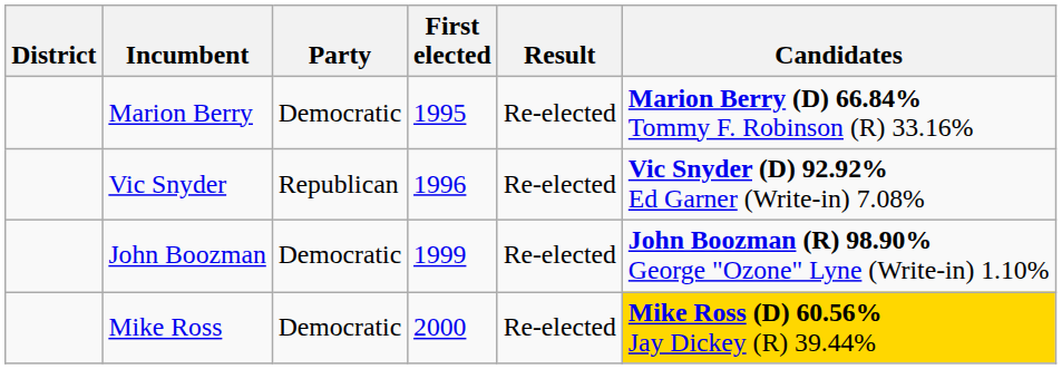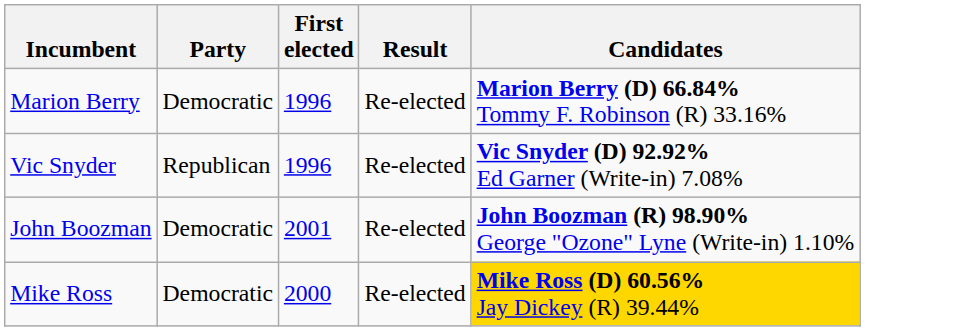 <table class=wikitable>
 <tr valign=bottom>
-<th>District</th>
 <th>Incumbent</th>
 <th>Party</th>
 <th>First<br>elected</th>
 <th>Result</th>
 <th>Candidates</th>
 </tr>
 <tr>
-<td></td>
 <td><a href='#'>Marion Berry</a></td>
 <td>Democratic</td>
-<td><a href='#'>1995</a></td>
+<td><a href='#'>1996</a></td>
 <td>Re-elected</td>
 <td><strong><a href='#'>Marion Berry</a> (D) 66.84%</strong><br><a href='#'>Tommy F. Robinson</a> (R) 33.16%</td>
 </tr>
 <tr>
-<td></td>
 <td><a href='#'>Vic Snyder</a></td>
 <td>Republican</td>
 <td><a href='#'>1996</a></td>
 <td>Re-elected</td>
 <td><strong><a href='#'>Vic Snyder</a> (D) 92.92%</strong><br><a href='#'>Ed Garner</a> (Write-in) 7.08%</td>
 </tr>
 <tr>
-<td></td>
 <td><a href='#'>John Boozman</a></td>
 <td>Democratic</td>
-<td><a href='#'>1999</a></td>
+<td><a href='#'>2001</a></td>
 <td>Re-elected</td>
 <td><strong><a href='#'>John Boozman</a> (R) 98.90%</strong><br><a href='#'>George "Ozone" Lyne</a> (Write-in) 1.10%</td>
 </tr>
 <tr>
-<td></td>
 <td><a href='#'>Mike Ross</a></td>
 <td>Democratic</td>
 <td><a href='#'>2000</a></td>
 <td>Re-elected</td>
 <td style="background: gold;"><strong><a href='#'>Mike Ross</a> (D) 60.56%</strong><br><a href='#'>Jay Dickey</a> (R) 39.44%</td>
 </tr>
 </table>
